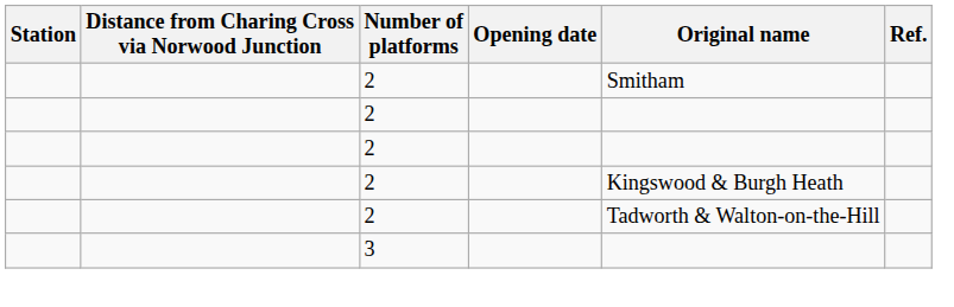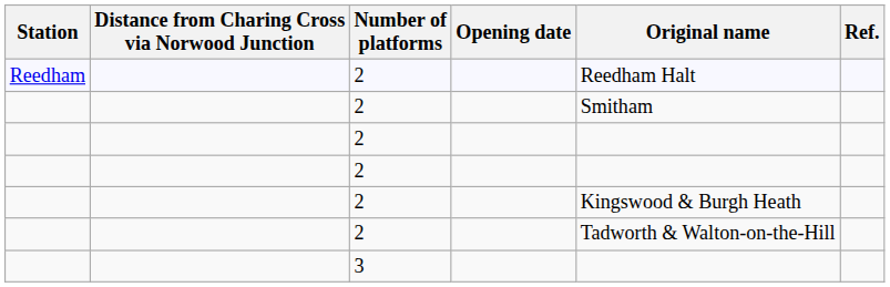 <table class="wikitable sortable collapsible collapsed">
 <tr>
 <th scope="col">Station</th>
 <th scope="col">Distance from Charing Cross<br> via Norwood Junction</th>
 <th scope="col">Number of<br> platforms</th>
 <th scope="col">Opening date</th>
 <th scope="col" class="unsortable">Original name</th>
 <th scope="col" class="unsortable">Ref.</th>
+</tr>
+<tr style="background:#F8F8FF">
+<td><a href='#'>Reedham</a></td>
+<td></td>
+<td>2</td>
+<td></td>
+<td>Reedham Halt</td>
+<td></td>
 </tr>
 <tr>
 <td></td>
 <td></td>
 <td>2</td>
 <td></td>
 <td>Smitham</td>
 <td></td>
 </tr>
 <tr>
 <td></td>
 <td></td>
 <td>2</td>
 <td></td>
 <td></td>
 <td></td>
 </tr>
 <tr>
 <td></td>
 <td></td>
 <td>2</td>
 <td></td>
 <td></td>
 <td></td>
 </tr>
 <tr>
 <td></td>
 <td></td>
 <td>2</td>
 <td></td>
 <td>Kingswood & Burgh Heath</td>
 <td></td>
 </tr>
 <tr>
 <td></td>
 <td></td>
 <td>2</td>
 <td></td>
 <td>Tadworth & Walton-on-the-Hill</td>
 <td></td>
 </tr>
 <tr>
 <td></td>
 <td></td>
 <td>3</td>
 <td></td>
 <td></td>
 <td></td>
 </tr>
 </table>
